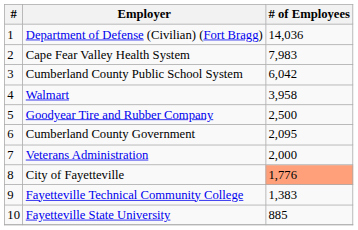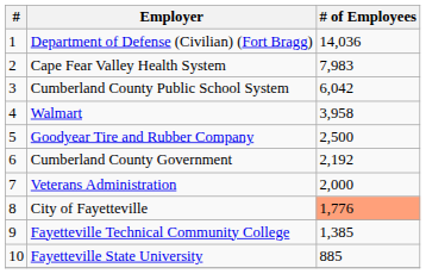 <table class="wikitable">
 <tr>
 <th>#</th>
 <th>Employer</th>
 <th># of Employees</th>
 </tr>
 <tr>
 <td>1</td>
 <td><a href='#'>Department of Defense</a> (Civilian) (<a href='#'>Fort Bragg</a>)</td>
 <td>14,036</td>
 </tr>
 <tr>
 <td>2</td>
 <td>Cape Fear Valley Health System</td>
 <td>7,983</td>
 </tr>
 <tr>
 <td>3</td>
 <td>Cumberland County Public School System</td>
 <td>6,042</td>
 </tr>
 <tr>
 <td>4</td>
 <td><a href='#'>Walmart</a></td>
 <td>3,958</td>
 </tr>
 <tr>
 <td>5</td>
 <td><a href='#'>Goodyear Tire and Rubber Company</a></td>
 <td>2,500</td>
 </tr>
 <tr>
 <td>6</td>
 <td>Cumberland County Government</td>
-<td>2,095</td>
+<td>2,192</td>
 </tr>
 <tr>
 <td>7</td>
 <td><a href='#'>Veterans Administration</a></td>
 <td>2,000</td>
 </tr>
 <tr>
 <td>8</td>
 <td>City of Fayetteville</td>
 <td style="background: lightsalmon;">1,776</td>
 </tr>
 <tr>
 <td>9</td>
 <td><a href='#'>Fayetteville Technical Community College</a></td>
-<td>1,383</td>
+<td>1,385</td>
 </tr>
 <tr>
 <td>10</td>
 <td><a href='#'>Fayetteville State University</a></td>
 <td>885</td>
 </tr>
 <tr>
 </tr>
 </table>
